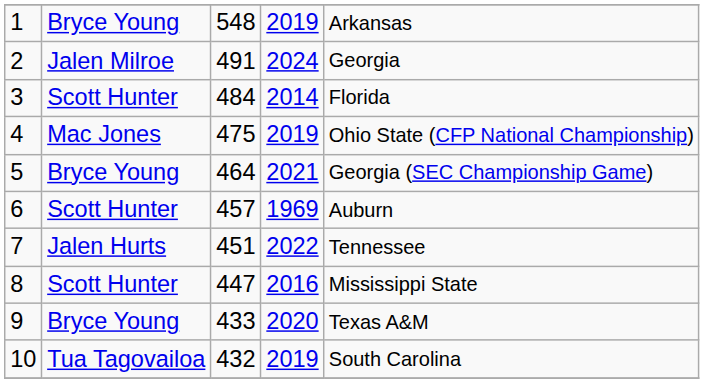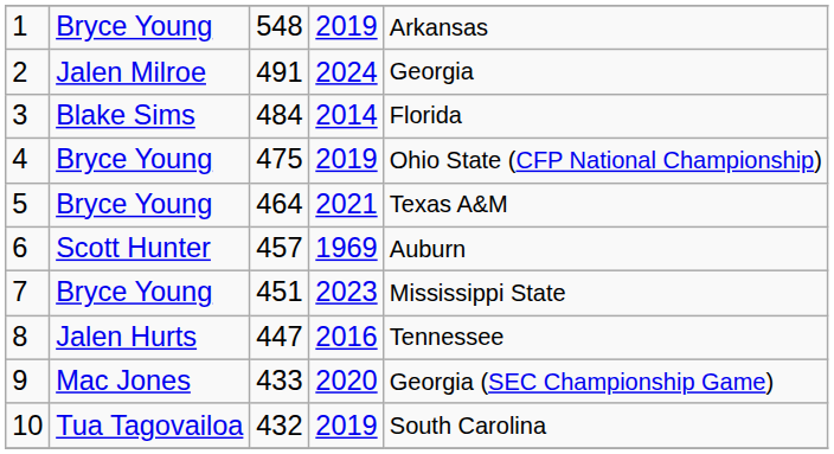 <table class="wikitable">
 <tr>
 </tr>
 <tr>
 <td>1</td>
 <td><a href='#'>Bryce Young</a></td>
 <td><abbr>548</abbr></td>
 <td><a href='#'>2019</a></td>
 <td style="font-size:85%;">Arkansas</td>
 </tr>
 <tr>
 <td>2</td>
 <td><a href='#'>Jalen Milroe</a></td>
 <td><abbr>491</abbr></td>
 <td><a href='#'>2024</a></td>
 <td style="font-size:85%;">Georgia</td>
 </tr>
 <tr>
 <td>3</td>
-<td><a href='#'>Scott Hunter</a></td>
+<td><a href='#'>Blake Sims</a></td>
 <td><abbr>484</abbr></td>
 <td><a href='#'>2014</a></td>
 <td style="font-size:85%;">Florida</td>
 </tr>
 <tr>
 <td>4</td>
-<td><a href='#'>Mac Jones</a></td>
+<td><a href='#'>Bryce Young</a></td>
 <td><abbr>475</abbr></td>
 <td><a href='#'>2019</a></td>
 <td style="font-size:85%;">Ohio State (<a href='#'>CFP National Championship</a>)</td>
 </tr>
 <tr>
 <td>5</td>
 <td><a href='#'>Bryce Young</a></td>
 <td><abbr>464</abbr></td>
 <td><a href='#'>2021</a></td>
-<td style="font-size:85%;">Georgia (<a href='#'>SEC Championship Game</a>)</td>
+<td style="font-size:85%;">Texas A&M</td>
 </tr>
 <tr>
 <td>6</td>
 <td><a href='#'>Scott Hunter</a></td>
 <td><abbr>457</abbr></td>
 <td><a href='#'>1969</a></td>
 <td style="font-size:85%;">Auburn</td>
 </tr>
 <tr>
 <td>7</td>
+<td><a href='#'>Bryce Young</a></td>
+<td><abbr>451</abbr></td>
+<td><a href='#'>2023</a></td>
+<td style="font-size:85%;">Mississippi State</td>
+</tr>
+<tr>
+<td>8</td>
 <td><a href='#'>Jalen Hurts</a></td>
-<td><abbr>451</abbr></td>
-<td><a href='#'>2022</a></td>
+<td><abbr>447</abbr></td>
+<td><a href='#'>2016</a></td>
 <td style="font-size:85%;">Tennessee</td>
 </tr>
 <tr>
-<td>8</td>
-<td><a href='#'>Scott Hunter</a></td>
-<td><abbr>447</abbr></td>
-<td><a href='#'>2016</a></td>
-<td style="font-size:85%;">Mississippi State</td>
-</tr>
-<tr>
 <td>9</td>
-<td><a href='#'>Bryce Young</a></td>
+<td><a href='#'>Mac Jones</a></td>
 <td><abbr>433</abbr></td>
 <td><a href='#'>2020</a></td>
-<td style="font-size:85%;">Texas A&M</td>
+<td style="font-size:85%;">Georgia (<a href='#'>SEC Championship Game</a>)</td>
 </tr>
 <tr>
 <td>10</td>
 <td><a href='#'>Tua Tagovailoa</a></td>
 <td><abbr>432</abbr></td>
 <td><a href='#'>2019</a></td>
 <td style="font-size:85%;">South Carolina</td>
 </tr>
 <tr>
 </tr>
 </table>
